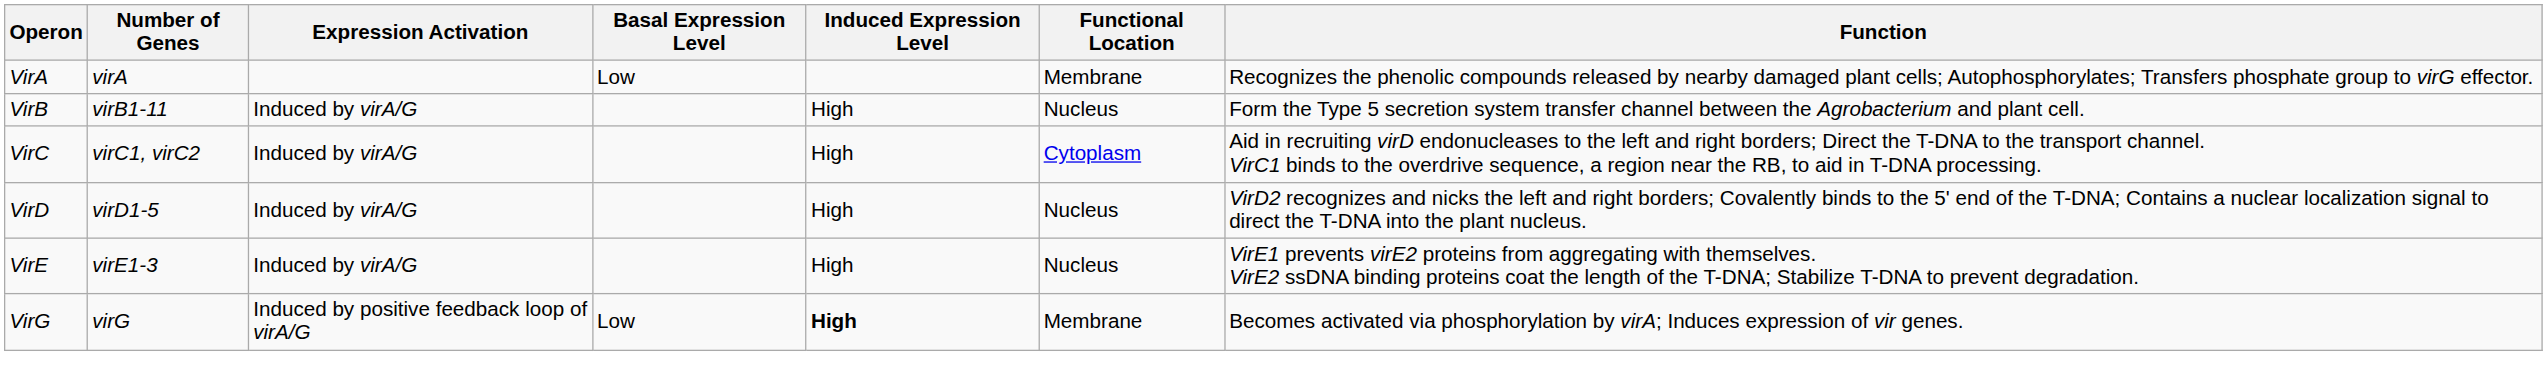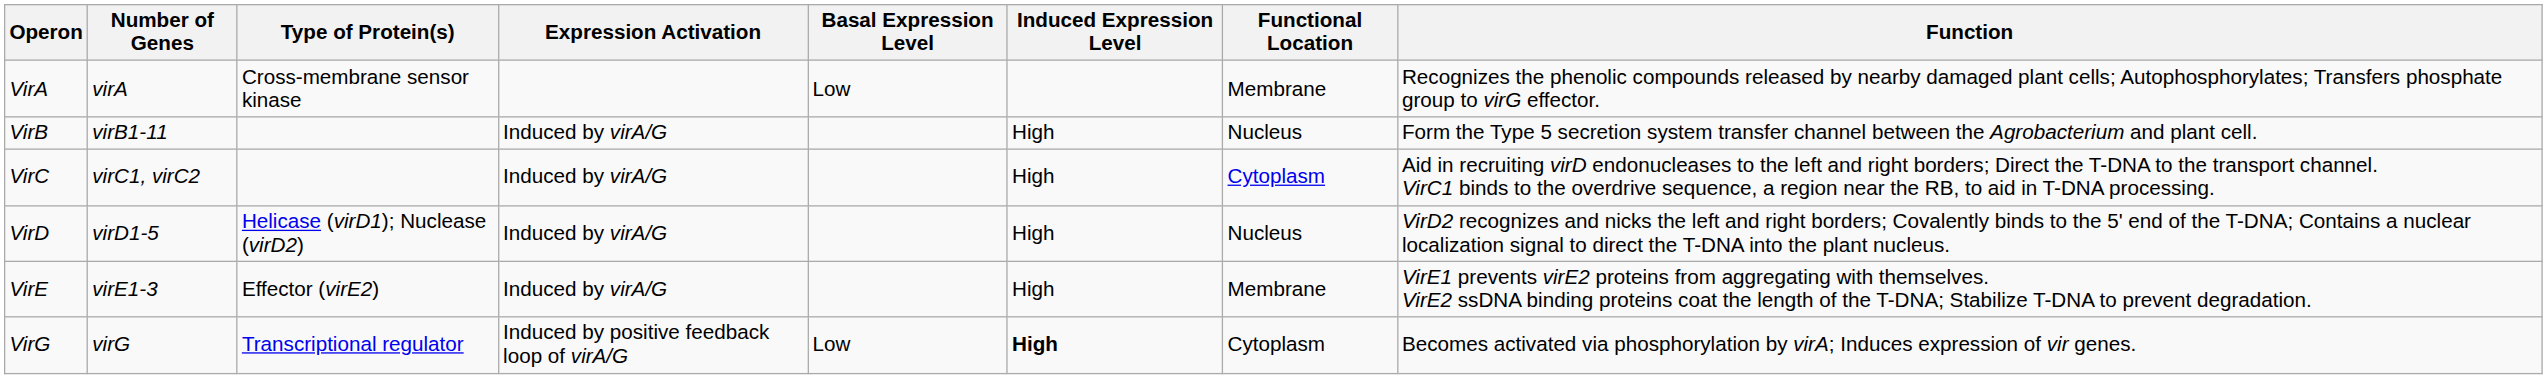 <table class="wikitable">
 <tr>
 <th>Operon</th>
 <th>Number of Genes</th>
+<th>Type of Protein(s)</th>
 <th>Expression Activation</th>
 <th>Basal Expression Level</th>
 <th>Induced Expression Level</th>
 <th>Functional Location</th>
 <th>Function</th>
 </tr>
 <tr>
 <td><em>VirA</em></td>
 <td><em>virA</em> </td>
+<td>Cross-membrane sensor kinase </td>
 <td></td>
 <td>Low </td>
 <td></td>
 <td>Membrane </td>
 <td>Recognizes the phenolic compounds released by nearby damaged plant cells; Autophosphorylates; Transfers phosphate group to <em>virG</em> effector.</td>
 </tr>
 <tr>
 <td><em>VirB</em></td>
 <td><em>virB1-11</em> </td>
+<td></td>
 <td>Induced by <em>virA/G</em> </td>
 <td></td>
 <td>High </td>
 <td>Nucleus </td>
 <td>Form the Type 5 secretion system transfer channel between the <em>Agrobacterium</em> and plant cell.</td>
 </tr>
 <tr>
 <td><em>VirC</em></td>
 <td><em>virC1, virC2</em> </td>
+<td></td>
 <td>Induced by <em>virA/G</em> </td>
 <td></td>
 <td>High </td>
 <td><a href='#'>Cytoplasm</a></td>
 <td>Aid in recruiting <em>virD</em> endonucleases to the left and right borders; Direct the T-DNA to the transport channel.<br><em>VirC1</em> binds to the overdrive sequence, a region near the RB, to aid in T-DNA processing.</td>
 </tr>
 <tr>
 <td><em>VirD</em></td>
 <td><em>virD1-5</em> </td>
+<td><a href='#'>Helicase</a> (<em>virD1</em>); Nuclease (<em>virD2</em>) </td>
 <td>Induced by <em>virA/G</em> </td>
 <td></td>
 <td>High </td>
 <td>Nucleus </td>
 <td><em>VirD2</em> recognizes and nicks the left and right borders; Covalently binds to the 5' end of the T-DNA; Contains a nuclear localization signal to direct the T-DNA into the plant nucleus.</td>
 </tr>
 <tr>
 <td><em>VirE</em></td>
 <td><em>virE1-3</em> </td>
+<td>Effector (<em>virE2</em>) </td>
 <td>Induced by <em>virA/G</em> </td>
 <td></td>
 <td>High </td>
-<td>Nucleus </td>
+<td>Membrane </td>
 <td><em>VirE1</em> prevents <em>virE2</em> proteins from aggregating with themselves.<br><em>VirE2</em> ssDNA binding proteins coat the length of the T-DNA; Stabilize T-DNA to prevent degradation.</td>
 </tr>
 <tr>
 <td><em>VirG</em></td>
 <td><em>virG</em> </td>
+<td><a href='#'>Transcriptional regulator</a></td>
 <td>Induced by positive feedback loop of <em>virA/G</em> </td>
 <td>Low </td>
 <td><strong>High </strong></td>
-<td>Membrane </td>
+<td>Cytoplasm </td>
 <td>Becomes activated via phosphorylation by <em>virA</em>; Induces expression of <em>vir</em> genes.</td>
 </tr>
 </table>
